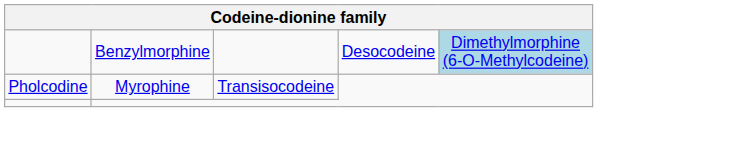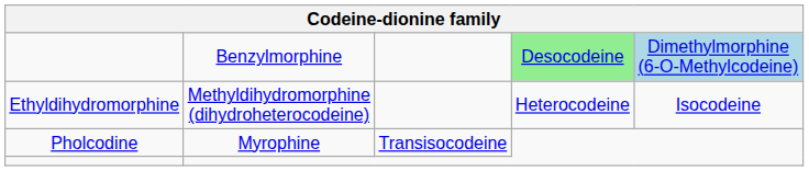 <table class="wikitable" style="font-size:smaller; text-align:center">
 <tr>
 <th colspan="5">Codeine-dionine family</th>
 </tr>
 <tr>
 <td></td>
 <td> <a href='#'>Benzylmorphine</a></td>
 <td></td>
-<td> <a href='#'>Desocodeine</a></td>
+<td style="background: lightgreen;"> <a href='#'>Desocodeine</a></td>
 <td style="background: lightblue;"> <a href='#'>Dimethylmorphine<br>(6-O-Methylcodeine)</a></td>
+</tr>
+<tr>
+<td> <a href='#'>Ethyldihydromorphine</a></td>
+<td> <a href='#'>Methyldihydromorphine<br>(dihydroheterocodeine)</a></td>
+<td></td>
+<td> <a href='#'>Heterocodeine</a></td>
+<td> <a href='#'>Isocodeine</a></td>
 </tr>
 <tr>
 <td> <a href='#'>Pholcodine</a></td>
 <td> <a href='#'>Myrophine</a></td>
 <td> <a href='#'>Transisocodeine</a></td>
 </tr>
 <tr>
 <td></td>
 </tr>
 </table>
